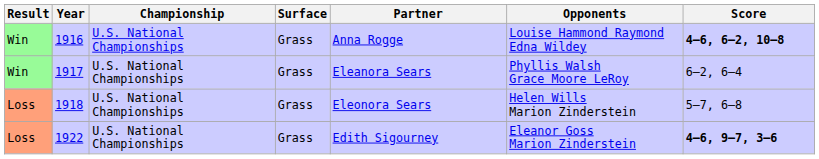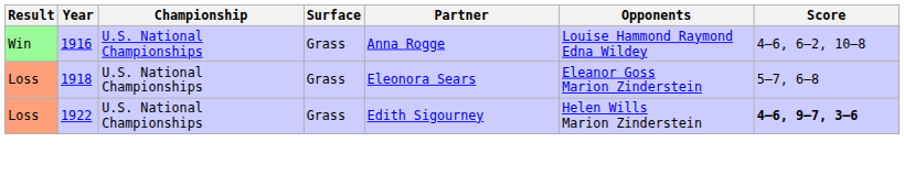 <table class="sortable wikitable">
 <tr>
 <th style="width:40px">Result</th>
 <th style="width:35px">Year</th>
 <th style="width:200px">Championship</th>
 <th style="width:50px">Surface</th>
 <th style="width:190px">Partner</th>
 <th style="width:190px">Opponents</th>
 <th style="width:140px" class="unsortable">Score</th>
 </tr>
 <tr style="background:#ccf;">
 <td style="background:#98fb98;">Win</td>
 <td><a href='#'>1916</a></td>
 <td><a href='#'>U.S. National Championships</a></td>
 <td>Grass</td>
 <td> <a href='#'>Anna Rogge</a></td>
 <td> <a href='#'>Louise Hammond Raymond</a><br> <a href='#'>Edna Wildey</a></td>
-<td><strong>4–6, 6–2, 10–8</strong></td>
-</tr>
-<tr style="background:#ccf;">
-<td style="background:#98fb98;">Win</td>
-<td><a href='#'>1917</a></td>
-<td>U.S. National Championships</td>
-<td>Grass</td>
-<td> <a href='#'>Eleanora Sears</a></td>
-<td> <a href='#'>Phyllis Walsh</a><br> <a href='#'>Grace Moore LeRoy</a></td>
-<td>6–2, 6–4</td>
+<td>4–6, 6–2, 10–8</td>
 </tr>
 <tr style="background:#ccf;">
 <td style="background:#ffa07a;">Loss</td>
 <td><a href='#'>1918</a></td>
 <td>U.S. National Championships</td>
 <td>Grass</td>
 <td> <a href='#'>Eleonora Sears</a></td>
-<td> <a href='#'>Helen Wills</a><br> Marion Zinderstein</td>
+<td> <a href='#'>Eleanor Goss</a><br> <a href='#'>Marion Zinderstein</a></td>
 <td>5–7, 6–8</td>
 </tr>
 <tr style="background:#ccf;">
 <td style="background:#ffa07a;">Loss</td>
 <td><a href='#'>1922</a></td>
 <td>U.S. National Championships</td>
 <td>Grass</td>
 <td> <a href='#'>Edith Sigourney</a></td>
-<td> <a href='#'>Eleanor Goss</a><br> <a href='#'>Marion Zinderstein</a></td>
+<td> <a href='#'>Helen Wills</a><br> Marion Zinderstein</td>
 <td><strong>4–6, 9–7, 3–6</strong></td>
 </tr>
 </table>
